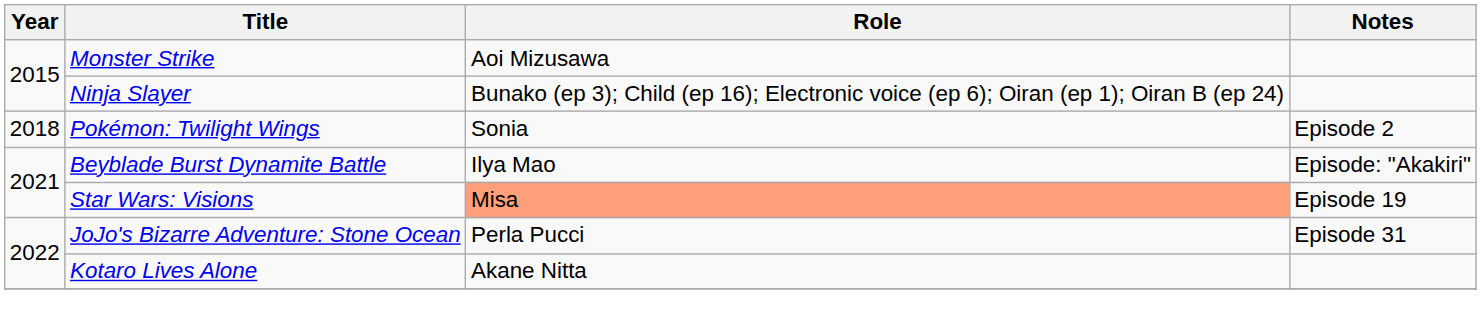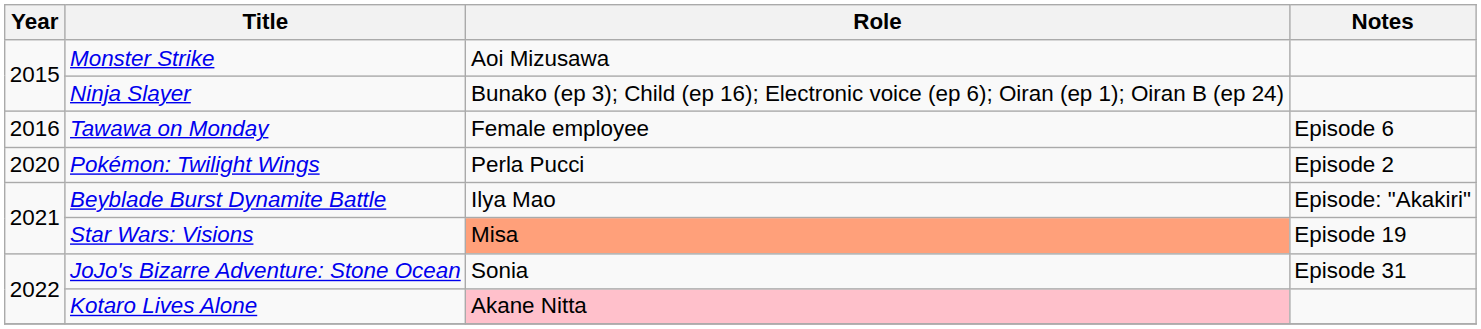 <table class="wikitable">
 <tr>
 <th>Year</th>
 <th>Title</th>
 <th>Role</th>
 <th>Notes</th>
 </tr>
 <tr>
 <td rowspan="2">2015</td>
 <td><em><a href='#'>Monster Strike</a></em></td>
 <td>Aoi Mizusawa</td>
 <td></td>
 </tr>
 <tr>
 <td><em><a href='#'>Ninja Slayer</a></em></td>
 <td>Bunako (ep 3); Child (ep 16); Electronic voice (ep 6); Oiran (ep 1); Oiran B (ep 24)</td>
 <td></td>
 </tr>
 <tr>
-<td>2018</td>
+<td>2016</td>
+<td><em><a href='#'>Tawawa on Monday</a></em></td>
+<td>Female employee</td>
+<td>Episode 6</td>
+</tr>
+<tr>
+<td>2020</td>
 <td><em><a href='#'>Pokémon: Twilight Wings</a></em></td>
-<td>Sonia</td>
+<td>Perla Pucci</td>
 <td>Episode 2</td>
 </tr>
 <tr>
 <td rowspan="2">2021</td>
 <td><em><a href='#'>Beyblade Burst Dynamite Battle</a></em></td>
 <td>Ilya Mao</td>
 <td>Episode: "Akakiri"</td>
 </tr>
 <tr>
 <td><em><a href='#'>Star Wars: Visions</a></em></td>
 <td style="background: lightsalmon;">Misa</td>
 <td>Episode 19</td>
 </tr>
 <tr>
 <td rowspan="2">2022</td>
 <td><em><a href='#'>JoJo's Bizarre Adventure: Stone Ocean</a></em></td>
-<td>Perla Pucci</td>
+<td>Sonia</td>
 <td>Episode 31</td>
 </tr>
 <tr>
 <td><em><a href='#'>Kotaro Lives Alone</a></em></td>
-<td>Akane Nitta</td>
+<td style="background: pink;">Akane Nitta</td>
 <td></td>
 </tr>
 <tr>
 </tr>
 </table>
